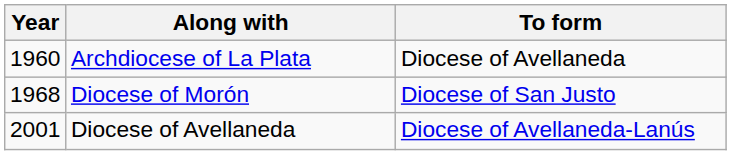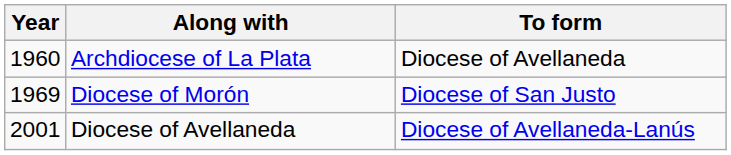 <table class="wikitable">
 <tr>
 <th>Year</th>
 <th width="225">Along with</th>
 <th width="225">To form</th>
 </tr>
 <tr valign="top">
 <td>1960</td>
 <td><a href='#'>Archdiocese of La Plata</a></td>
 <td>Diocese of Avellaneda</td>
 </tr>
 <tr>
-<td>1968</td>
+<td>1969</td>
 <td><a href='#'>Diocese of Morón</a></td>
 <td><a href='#'>Diocese of San Justo</a></td>
 </tr>
 <tr>
 <td>2001</td>
 <td>Diocese of Avellaneda</td>
 <td><a href='#'>Diocese of Avellaneda-Lanús</a></td>
 </tr>
 </table>
